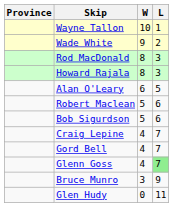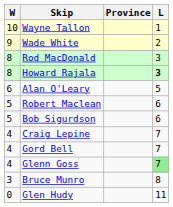 <table class=wikitable>
 <tr>
+<th>W</th>
+<th>Skip</th>
 <th>Province</th>
-<th>Skip</th>
-<th>W</th>
 <th>L</th>
 </tr>
 <tr bgcolor=#ffffcc>
+<td>10</td>
+<td><a href='#'>Wayne Tallon</a></td>
 <td></td>
-<td><a href='#'>Wayne Tallon</a></td>
-<td>10</td>
 <td>1</td>
 </tr>
 <tr bgcolor=#ffffcc>
+<td>9</td>
+<td><a href='#'>Wade White</a></td>
 <td></td>
-<td><a href='#'>Wade White</a></td>
-<td>9</td>
 <td>2</td>
 </tr>
 <tr bgcolor=#ccffcc>
+<td>8</td>
+<td><a href='#'>Rod MacDonald</a></td>
 <td></td>
-<td><a href='#'>Rod MacDonald</a></td>
-<td>8</td>
 <td>3</td>
 </tr>
 <tr bgcolor=#ccffcc>
+<td>8</td>
+<td><a href='#'>Howard Rajala</a></td>
 <td></td>
-<td><a href='#'>Howard Rajala</a></td>
-<td>8</td>
-<td>3</td>
+<td><strong>3</strong></td>
 </tr>
 <tr>
+<td>6</td>
+<td><a href='#'>Alan O'Leary</a></td>
 <td></td>
-<td><a href='#'>Alan O'Leary</a></td>
-<td>6</td>
 <td>5</td>
 </tr>
 <tr>
+<td>5</td>
+<td><a href='#'>Robert Maclean</a></td>
 <td></td>
-<td><a href='#'>Robert Maclean</a></td>
-<td>5</td>
 <td>6</td>
 </tr>
 <tr>
+<td>5</td>
+<td><a href='#'>Bob Sigurdson</a></td>
 <td></td>
-<td><a href='#'>Bob Sigurdson</a></td>
-<td>5</td>
 <td>6</td>
 </tr>
 <tr>
+<td>4</td>
+<td><a href='#'>Craig Lepine</a></td>
 <td></td>
-<td><a href='#'>Craig Lepine</a></td>
-<td>4</td>
 <td>7</td>
 </tr>
 <tr>
+<td>4</td>
+<td><a href='#'>Gord Bell</a></td>
 <td></td>
-<td><a href='#'>Gord Bell</a></td>
-<td>4</td>
 <td>7</td>
 </tr>
 <tr>
+<td>4</td>
+<td><a href='#'>Glenn Goss</a></td>
 <td></td>
-<td><a href='#'>Glenn Goss</a></td>
-<td>4</td>
 <td style="background: lightgreen;">7</td>
 </tr>
 <tr>
+<td>3</td>
+<td><a href='#'>Bruce Munro</a></td>
 <td></td>
-<td><a href='#'>Bruce Munro</a></td>
-<td>3</td>
-<td>9</td>
+<td>8</td>
 </tr>
 <tr>
+<td>0</td>
+<td><a href='#'>Glen Hudy</a></td>
 <td></td>
-<td><a href='#'>Glen Hudy</a></td>
-<td>0</td>
 <td>11</td>
 </tr>
 </table>
